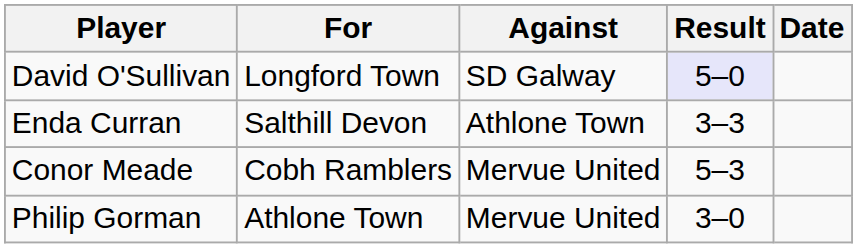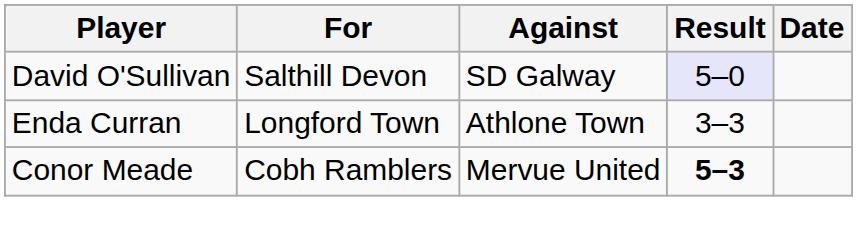 <table class="wikitable sortable">
 <tr>
 <th>Player</th>
 <th>For</th>
 <th>Against</th>
 <th style="text-align:center;">Result</th>
 <th>Date</th>
 </tr>
 <tr>
 <td>David O'Sullivan</td>
-<td>Longford Town</td>
+<td>Salthill Devon</td>
 <td>SD Galway</td>
 <td style="background: lavender; text-align:center;">5–0</td>
 <td></td>
 </tr>
 <tr>
 <td>Enda Curran</td>
-<td>Salthill Devon</td>
+<td>Longford Town</td>
 <td>Athlone Town</td>
 <td style="text-align:center;">3–3</td>
 <td></td>
 </tr>
 <tr>
 <td>Conor Meade</td>
 <td>Cobh Ramblers</td>
 <td>Mervue United</td>
-<td style="text-align:center;">5–3</td>
-<td></td>
-</tr>
-<tr>
-<td>Philip Gorman</td>
-<td>Athlone Town</td>
-<td>Mervue United</td>
-<td style="text-align:center;">3–0</td>
+<td style="text-align:center;"><strong>5–3</strong></td>
 <td></td>
 </tr>
 </table>
